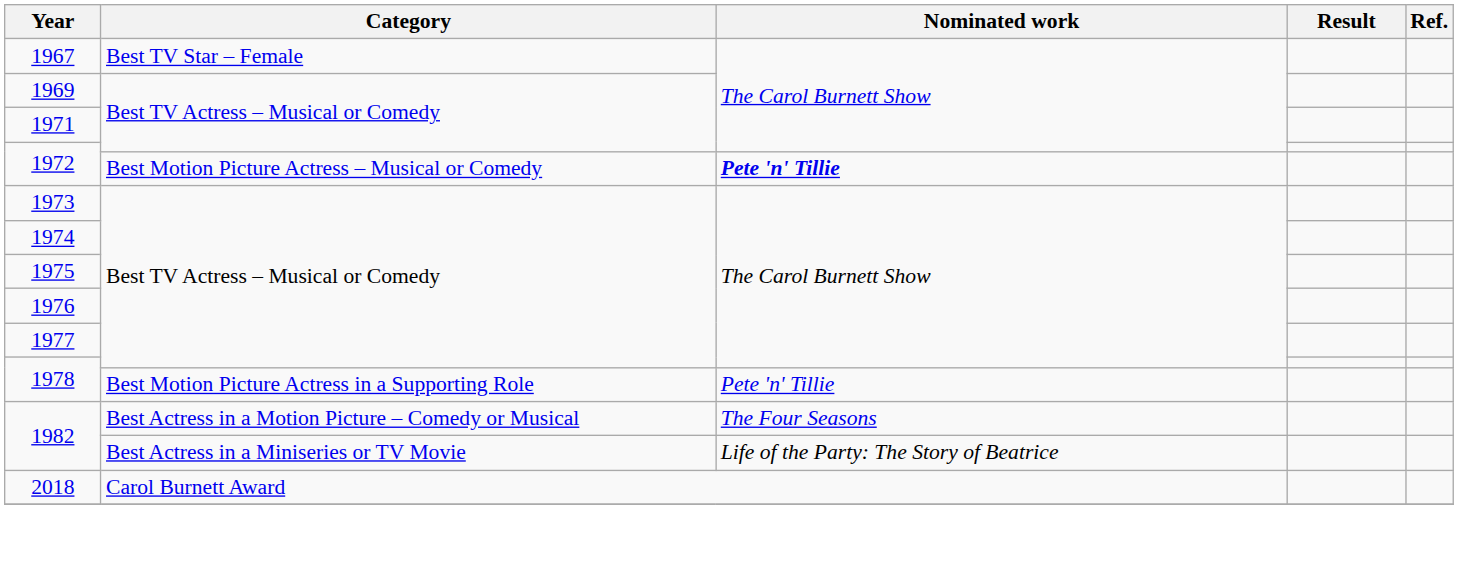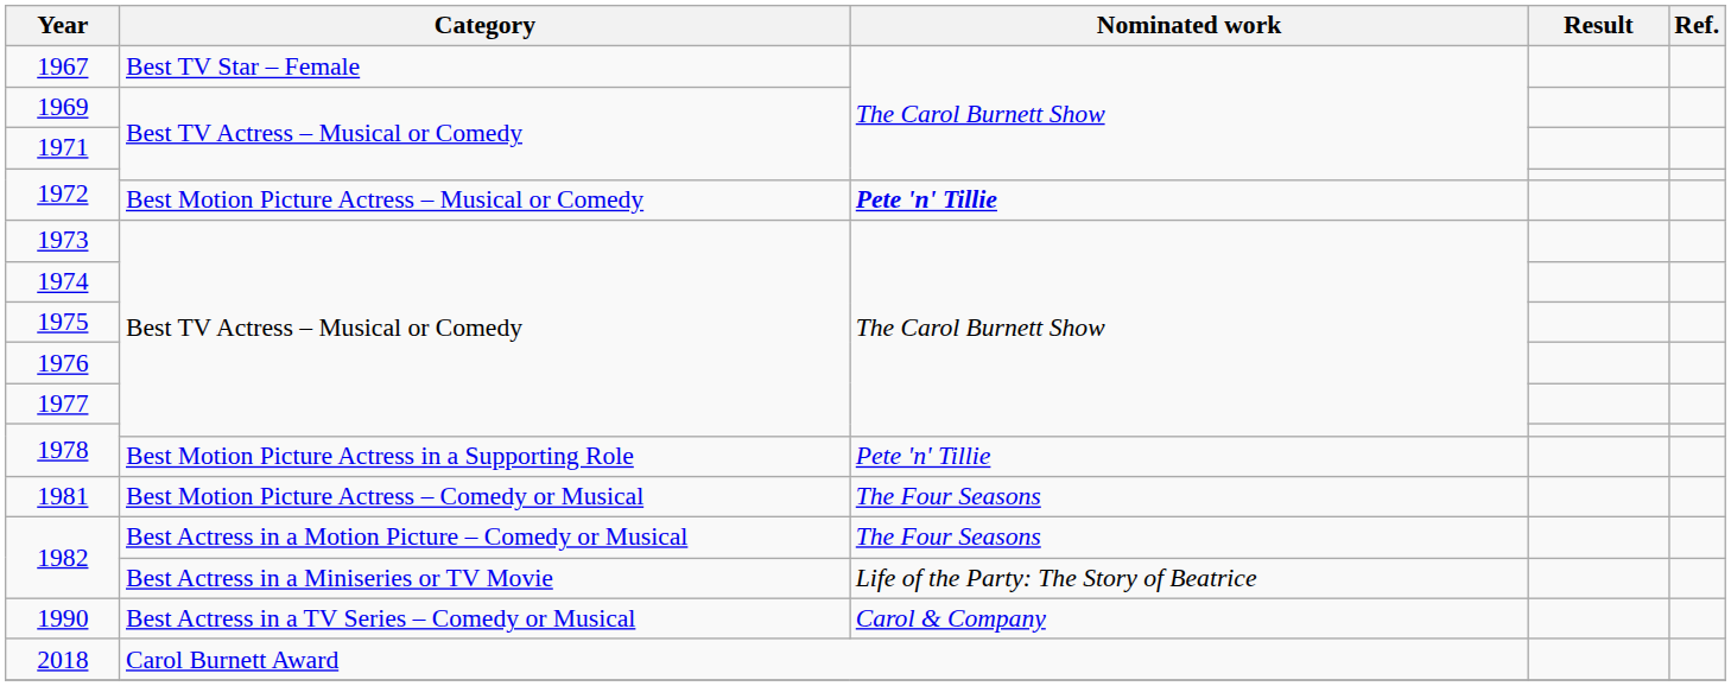 <table class=wikitable sortable>
 <tr>
 <th scope="col" style="width:4em;">Year</th>
 <th scope="col" style="width:28em;">Category</th>
 <th scope="col" style="width:26em;">Nominated work</th>
 <th scope="col" style="width:5em;">Result</th>
 <th>Ref.</th>
 </tr>
 <tr>
 <td style="text-align:center;"><a href='#'>1967</a></td>
 <td><a href='#'>Best TV Star – Female</a></td>
 <td rowspan="4"><em><a href='#'>The Carol Burnett Show</a></em></td>
 <td></td>
 <td style="text-align:center;"></td>
 </tr>
 <tr>
 <td style="text-align:center;"><a href='#'>1969</a></td>
 <td rowspan=3><a href='#'>Best TV Actress – Musical or Comedy</a></td>
 <td></td>
 <td style="text-align:center;"></td>
 </tr>
 <tr>
 <td style="text-align:center;"><a href='#'>1971</a></td>
 <td></td>
 <td style="text-align:center;"></td>
 </tr>
 <tr>
 <td style="text-align:center;", rowspan=2><a href='#'>1972</a></td>
 <td></td>
 <td style="text-align:center;"></td>
 </tr>
 <tr>
 <td><a href='#'>Best Motion Picture Actress – Musical or Comedy</a></td>
 <td><strong><em><a href='#'>Pete 'n' Tillie</a></em></strong></td>
 <td></td>
 <td style="text-align:center;"></td>
 </tr>
 <tr>
 <td style="text-align:center;"><a href='#'>1973</a></td>
 <td rowspan="6">Best TV Actress – Musical or Comedy</td>
 <td rowspan="6"><em>The Carol Burnett Show</em></td>
 <td></td>
 <td style="text-align:center;"></td>
 </tr>
 <tr>
 <td style="text-align:center;"><a href='#'>1974</a></td>
 <td></td>
 <td style="text-align:center;"></td>
 </tr>
 <tr>
 <td style="text-align:center;"><a href='#'>1975</a></td>
 <td></td>
 <td style="text-align:center;"></td>
 </tr>
 <tr>
 <td style="text-align:center;"><a href='#'>1976</a></td>
 <td></td>
 <td style="text-align:center;"></td>
 </tr>
 <tr>
 <td style="text-align:center;"><a href='#'>1977</a></td>
 <td></td>
 <td style="text-align:center;"></td>
 </tr>
 <tr>
 <td style="text-align:center;", rowspan="2"><a href='#'>1978</a></td>
 <td></td>
 <td style="text-align:center;"></td>
 </tr>
 <tr>
 <td><a href='#'>Best Motion Picture Actress in a Supporting Role</a></td>
 <td><em><a href='#'>Pete 'n' Tillie</a></em></td>
 <td></td>
 <td style="text-align:center;"></td>
 </tr>
 <tr>
+<td style="text-align:center;"><a href='#'>1981</a></td>
+<td><a href='#'>Best Motion Picture Actress – Comedy or Musical</a></td>
+<td><em><a href='#'>The Four Seasons</a></em></td>
+<td></td>
+<td style="text-align:center;"></td>
+</tr>
+<tr>
 <td style="text-align:center;", rowspan="2"><a href='#'>1982</a></td>
 <td><a href='#'>Best Actress in a Motion Picture – Comedy or Musical</a></td>
 <td><em><a href='#'>The Four Seasons</a></em></td>
 <td></td>
 <td style="text-align:center;"></td>
 </tr>
 <tr>
 <td><a href='#'>Best Actress in a Miniseries or TV Movie</a></td>
 <td><em>Life of the Party: The Story of Beatrice</em></td>
 <td></td>
 <td style="text-align:center;"></td>
 </tr>
 <tr>
+<td style="text-align:center;"><a href='#'>1990</a></td>
+<td><a href='#'>Best Actress in a TV Series – Comedy or Musical</a></td>
+<td><em><a href='#'>Carol & Company</a></em></td>
+<td></td>
+<td style="text-align:center;"></td>
+</tr>
+<tr>
 <td style="text-align:center;"><a href='#'>2018</a></td>
 <td colspan=2><a href='#'>Carol Burnett Award</a></td>
 <td></td>
 <td style="text-align:center;"></td>
 </tr>
 <tr>
 </tr>
 </table>
